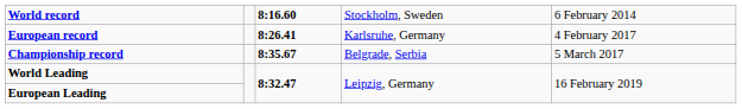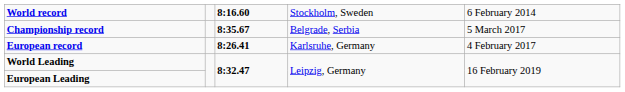 <table class="wikitable" width=75%>
 <tr>
 <td><strong><a href='#'>World record</a></strong></td>
 <td></td>
 <td><strong>8:16.60</strong></td>
 <td><a href='#'>Stockholm</a>, Sweden</td>
 <td>6 February 2014</td>
 </tr>
 <tr>
+<td><strong><a href='#'>Championship record</a></strong></td>
+<td></td>
+<td><strong>8:35.67</strong></td>
+<td><a href='#'>Belgrade</a>, <a href='#'>Serbia</a></td>
+<td>5 March 2017</td>
+</tr>
+<tr>
 <td><strong><a href='#'>European record</a></strong></td>
 <td></td>
 <td><strong>8:26.41</strong></td>
 <td><a href='#'>Karlsruhe</a>, Germany</td>
 <td>4 February 2017</td>
-</tr>
-<tr>
-<td><strong><a href='#'>Championship record</a></strong></td>
-<td></td>
-<td><strong>8:35.67</strong></td>
-<td><a href='#'>Belgrade</a>, <a href='#'>Serbia</a></td>
-<td>5 March 2017</td>
 </tr>
 <tr>
 <td><strong>World Leading</strong></td>
 <td rowspan=2></td>
 <td rowspan=2><strong>8:32.47</strong></td>
 <td rowspan=2><a href='#'>Leipzig</a>, Germany</td>
 <td rowspan=2>16 February 2019</td>
 </tr>
 <tr>
 <td><strong>European Leading</strong></td>
 </tr>
 </table>
